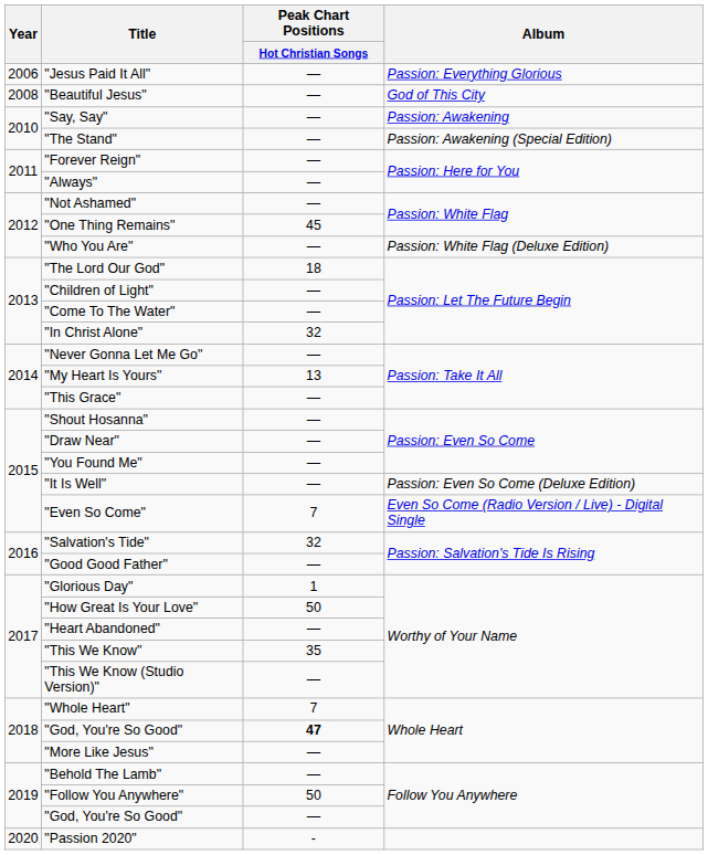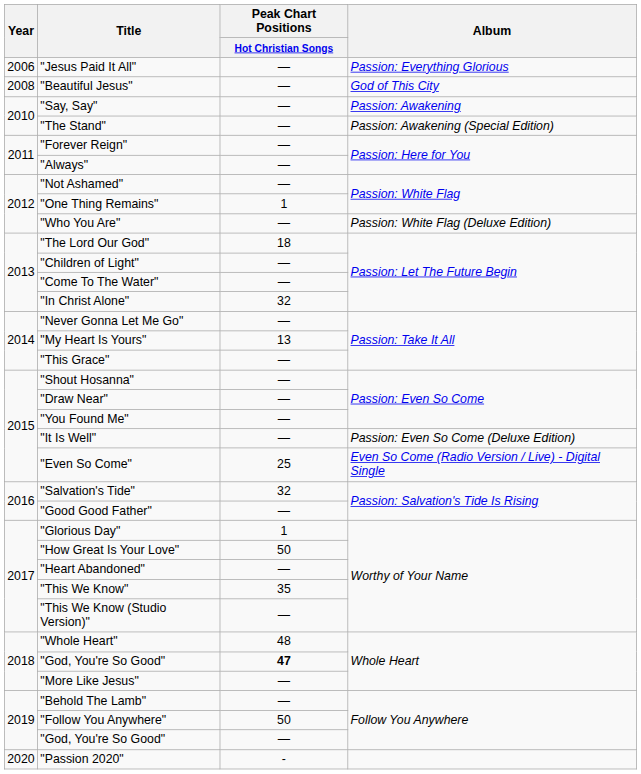 <table class="wikitable"  style="width:65%; text-align:center">
 <tr>
 <th rowspan="2"><strong>Year</strong></th>
 <th rowspan="2"><strong>Title</strong></th>
 <th><strong>Peak Chart Positions</strong></th>
 <th rowspan="2"><strong>Album</strong></th>
 </tr>
 <tr>
 <th><small><a href='#'>Hot Christian Songs</a></small></th>
 </tr>
 <tr>
 <td>2006</td>
 <td style="text-align:left">"Jesus Paid It All"<br></td>
 <td>—</td>
 <td style="text-align:left"><em><a href='#'>Passion: Everything Glorious</a></em></td>
 </tr>
 <tr>
 <td>2008</td>
 <td style="text-align:left">"Beautiful Jesus"<br></td>
 <td>—</td>
 <td style="text-align:left"><em><a href='#'>God of This City</a></em></td>
 </tr>
 <tr>
 <td rowspan="2">2010</td>
 <td style="text-align:left">"Say, Say"<br></td>
 <td>—</td>
 <td style="text-align:left"><em><a href='#'>Passion: Awakening</a></em></td>
 </tr>
 <tr>
 <td style="text-align:left">"The Stand"<br></td>
 <td>—</td>
 <td style="text-align:left"><em>Passion: Awakening (Special Edition)</em></td>
 </tr>
 <tr>
 <td rowspan="2">2011</td>
 <td style="text-align:left">"Forever Reign"<br></td>
 <td>—</td>
 <td rowspan="2" style="text-align:left"><em><a href='#'>Passion: Here for You</a></em></td>
 </tr>
 <tr>
 <td style="text-align:left">"Always"<br></td>
 <td>—</td>
 </tr>
 <tr>
 <td rowspan="3">2012</td>
 <td style="text-align:left">"Not Ashamed"<br></td>
 <td>—</td>
 <td rowspan="2" style="text-align:left"><em><a href='#'>Passion: White Flag</a></em></td>
 </tr>
 <tr>
 <td style="text-align:left">"One Thing Remains"<br></td>
-<td>45</td>
+<td>1</td>
 </tr>
 <tr>
 <td style="text-align:left">"Who You Are"<br></td>
 <td>—</td>
 <td style="text-align:left"><em>Passion: White Flag (Deluxe Edition)</em></td>
 </tr>
 <tr>
 <td rowspan="4">2013</td>
 <td style="text-align:left">"The Lord Our God"<br></td>
 <td>18</td>
 <td rowspan="4" style="text-align:left"><em><a href='#'>Passion: Let The Future Begin</a></em></td>
 </tr>
 <tr>
 <td style="text-align:left">"Children of Light"<br></td>
 <td>—</td>
 </tr>
 <tr>
 <td style="text-align:left">"Come To The Water"<br></td>
 <td>—</td>
 </tr>
 <tr>
 <td style="text-align:left">"In Christ Alone"<br></td>
 <td>32</td>
 </tr>
 <tr>
 <td rowspan="3">2014</td>
 <td style="text-align:left">"Never Gonna Let Me Go"<br></td>
 <td>—</td>
 <td rowspan="3" style="text-align:left"><em><a href='#'>Passion: Take It All</a></em></td>
 </tr>
 <tr>
 <td style="text-align:left">"My Heart Is Yours"<br></td>
 <td>13</td>
 </tr>
 <tr>
 <td style="text-align:left">"This Grace"<br></td>
 <td>—</td>
 </tr>
 <tr>
 <td rowspan="5">2015</td>
 <td style="text-align:left">"Shout Hosanna"<br></td>
 <td>—</td>
 <td rowspan="3" style="text-align:left"><em><a href='#'>Passion: Even So Come</a></em></td>
 </tr>
 <tr>
 <td style="text-align:left">"Draw Near"<br></td>
 <td>—</td>
 </tr>
 <tr>
 <td style="text-align:left">"You Found Me"<br></td>
 <td>—</td>
 </tr>
 <tr>
 <td style="text-align:left">"It Is Well"<br></td>
 <td>—</td>
 <td style="text-align:left"><em>Passion: Even So Come (Deluxe Edition)</em></td>
 </tr>
 <tr>
 <td style="text-align:left">"Even So Come"<br></td>
-<td>7</td>
+<td>25</td>
 <td style="text-align:left"><em><a href='#'>Even So Come (Radio Version / Live) - Digital Single</a></em></td>
 </tr>
 <tr>
 <td rowspan="2">2016</td>
 <td style="text-align:left">"Salvation's Tide"<br></td>
 <td>32</td>
 <td rowspan="2" style="text-align:left"><em><a href='#'>Passion: Salvation's Tide Is Rising</a></em></td>
 </tr>
 <tr>
 <td style="text-align:left">"Good Good Father"<br></td>
 <td>—</td>
 </tr>
 <tr>
 <td rowspan="5">2017</td>
 <td style="text-align:left">"Glorious Day"<br></td>
 <td>1</td>
 <td rowspan="5" style="text-align:left"><em>Worthy of Your Name</em></td>
 </tr>
 <tr>
 <td style="text-align:left">"How Great Is Your Love"<br></td>
 <td>50</td>
 </tr>
 <tr>
 <td style="text-align:left">"Heart Abandoned"<br></td>
 <td>—</td>
 </tr>
 <tr>
 <td style="text-align:left">"This We Know"<br></td>
 <td>35</td>
 </tr>
 <tr>
 <td style="text-align:left">"This We Know (Studio Version)"<br></td>
 <td>—</td>
 </tr>
 <tr>
 <td rowspan="3">2018</td>
 <td style="text-align:left">"Whole Heart"<br></td>
-<td>7</td>
+<td>48</td>
 <td rowspan="3" style="text-align:left"><em>Whole Heart</em></td>
 </tr>
 <tr>
 <td style="text-align:left">"God, You're So Good"<br></td>
 <td><strong>47</strong></td>
 </tr>
 <tr>
 <td style="text-align:left">"More Like Jesus"<br></td>
 <td>—</td>
 </tr>
 <tr>
 <td rowspan="3">2019</td>
 <td style="text-align:left">"Behold The Lamb"<br></td>
 <td>—</td>
 <td rowspan="3" style="text-align:left"><em>Follow You Anywhere</em></td>
 </tr>
 <tr>
 <td style="text-align:left">"Follow You Anywhere"<br></td>
 <td>50</td>
 </tr>
 <tr>
 <td style="text-align:left">"God, You're So Good"<br></td>
 <td>—</td>
 </tr>
 <tr>
 <td>2020</td>
 <td style="text-align:left">"Passion 2020"<br></td>
 <td>-</td>
 </tr>
 </table>
